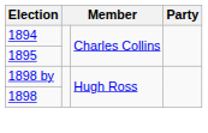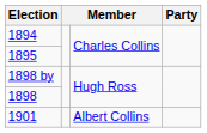 <table class="wikitable">
 <tr>
 <th>Election</th>
 <th colspan="2">Member</th>
 <th>Party</th>
 </tr>
 <tr>
 <td><a href='#'>1894</a></td>
 <td rowspan="2" > </td>
 <td rowspan="2"><a href='#'>Charles Collins</a></td>
 <td rowspan="2"></td>
 </tr>
 <tr>
 <td><a href='#'>1895</a></td>
 </tr>
 <tr>
 <td><a href='#'>1898 by</a></td>
 <td rowspan="2" > </td>
 <td rowspan="2"><a href='#'>Hugh Ross</a></td>
 <td rowspan="2"></td>
 </tr>
 <tr>
 <td><a href='#'>1898</a></td>
 </tr>
+<tr>
+<td><a href='#'>1901</a></td>
+<td> </td>
+<td><a href='#'>Albert Collins</a></td>
+<td></td>
+</tr>
 </table>
